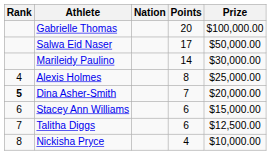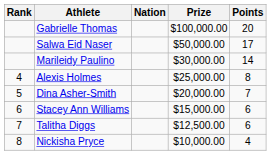 <table class="wikitable mw-datatable sortable" style="text-align:center;">
 <tr>
 <th scope="col" style="width: 10px;">Rank</th>
 <th scope="col">Athlete</th>
 <th scope="col">Nation</th>
+<th scope="col">Prize</th>
 <th scope="col">Points</th>
-<th scope="col">Prize</th>
 </tr>
 <tr>
 <td></td>
 <td align=left><a href='#'>Gabrielle Thomas</a> </td>
 <td align=left></td>
+<td>$100,000.00</td>
 <td>20</td>
-<td>$100,000.00</td>
 </tr>
 <tr>
 <td></td>
 <td align=left><a href='#'>Salwa Eid Naser</a> </td>
 <td align=left></td>
+<td>$50,000.00</td>
 <td>17</td>
-<td>$50,000.00</td>
 </tr>
 <tr>
 <td></td>
 <td align=left><a href='#'>Marileidy Paulino</a> </td>
 <td align=left></td>
+<td>$30,000.00</td>
 <td>14</td>
-<td>$30,000.00</td>
 </tr>
 <tr>
 <td>4</td>
 <td align=left><a href='#'>Alexis Holmes</a> </td>
 <td align=left></td>
+<td>$25,000.00</td>
 <td>8</td>
-<td>$25,000.00</td>
 </tr>
 <tr>
-<td><strong>5</strong></td>
+<td>5</td>
 <td align=left><a href='#'>Dina Asher-Smith</a> </td>
 <td align=left></td>
+<td>$20,000.00</td>
 <td>7</td>
-<td>$20,000.00</td>
 </tr>
 <tr>
 <td>6</td>
 <td align=left><a href='#'>Stacey Ann Williams</a> </td>
 <td align=left></td>
+<td>$15,000.00</td>
 <td>6</td>
-<td>$15,000.00</td>
 </tr>
 <tr>
 <td>7</td>
 <td align=left><a href='#'>Talitha Diggs</a> </td>
 <td align=left></td>
+<td>$12,500.00</td>
 <td>6</td>
-<td>$12,500.00</td>
 </tr>
 <tr>
 <td>8</td>
 <td align=left><a href='#'>Nickisha Pryce</a> </td>
 <td align=left></td>
+<td>$10,000.00</td>
 <td>4</td>
-<td>$10,000.00</td>
 </tr>
 </table>
